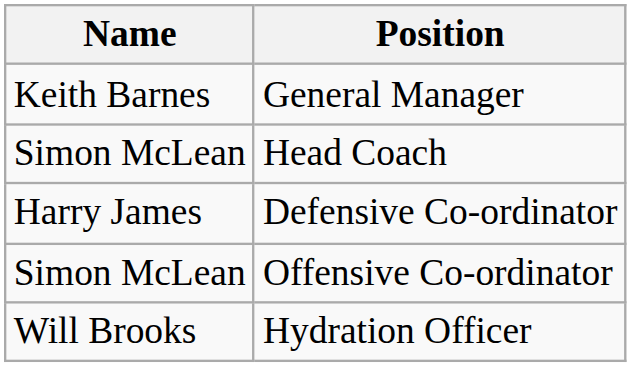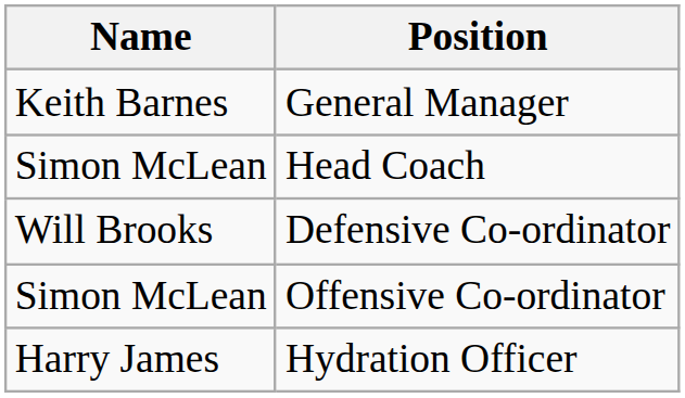 <table class="wikitable">
 <tr>
 <th>Name</th>
 <th>Position</th>
 </tr>
 <tr>
 <td>Keith Barnes</td>
 <td>General Manager</td>
 </tr>
 <tr>
 <td>Simon McLean</td>
 <td>Head Coach</td>
 </tr>
 <tr>
-<td>Harry James</td>
+<td>Will Brooks</td>
 <td>Defensive Co-ordinator</td>
 </tr>
 <tr>
 <td>Simon McLean</td>
 <td>Offensive Co-ordinator</td>
 </tr>
 <tr>
-<td>Will Brooks</td>
+<td>Harry James</td>
 <td>Hydration Officer</td>
 </tr>
 </table>
